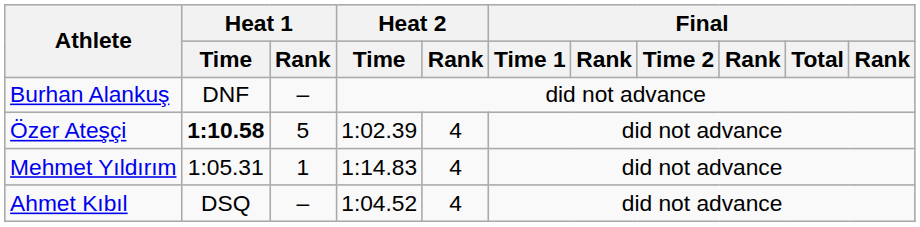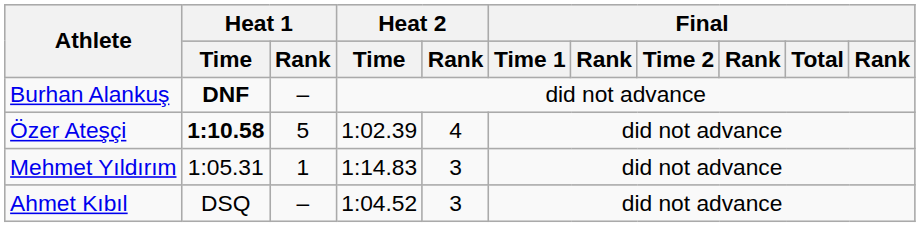 <table class="wikitable" style="font-size:90%">
 <tr>
 <th rowspan="2">Athlete</th>
 <th colspan="2">Heat 1</th>
 <th colspan="2">Heat 2</th>
 <th colspan="6">Final</th>
 </tr>
 <tr>
 <th>Time</th>
 <th>Rank</th>
 <th>Time</th>
 <th>Rank</th>
 <th>Time 1</th>
 <th>Rank</th>
 <th>Time 2</th>
 <th>Rank</th>
 <th>Total</th>
 <th>Rank</th>
 </tr>
 <tr>
 <td><a href='#'>Burhan Alankuş</a></td>
-<td align="center">DNF</td>
+<td align="center"><strong>DNF</strong></td>
 <td align="center">–</td>
 <td colspan="8" align="center">did not advance</td>
 </tr>
 <tr>
 <td><a href='#'>Özer Ateşçi</a></td>
 <td align="center"><strong>1:10.58</strong></td>
 <td align="center">5</td>
 <td align="center">1:02.39</td>
 <td align="center">4</td>
 <td colspan="6" align="center">did not advance</td>
 </tr>
 <tr>
 <td><a href='#'>Mehmet Yıldırım</a></td>
 <td align="center">1:05.31</td>
 <td align="center">1</td>
 <td align="center">1:14.83</td>
-<td align="center">4</td>
+<td align="center">3</td>
 <td colspan="6" align="center">did not advance</td>
 </tr>
 <tr>
 <td><a href='#'>Ahmet Kıbıl</a></td>
 <td align="center">DSQ</td>
 <td align="center">–</td>
 <td align="center">1:04.52</td>
-<td align="center">4</td>
+<td align="center">3</td>
 <td colspan="6" align="center">did not advance</td>
 </tr>
 </table>
